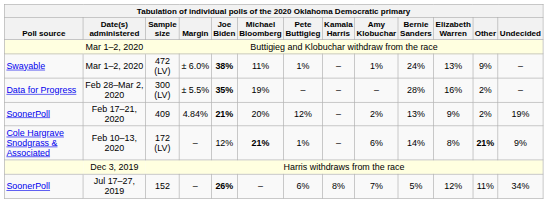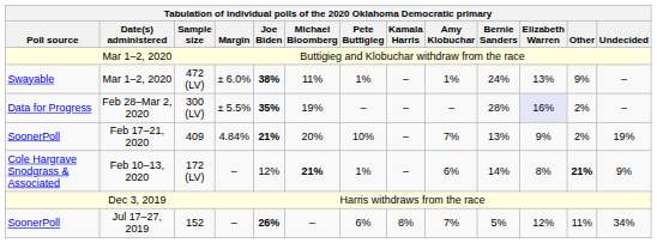 <table class="wikitable mw-collapsible mw-collapsed" style="font-size:90%;text-align:center;">
 <tr style="vertical-align:bottom; font-size:90%;">
 <th colspan="17">Tabulation of individual polls of the 2020 Oklahoma Democratic primary</th>
 </tr>
 <tr valign=bottom style="font-size:90%;">
 <th>Poll source</th>
 <th>Date(s)<br>administered</th>
 <th>Sample<br>size</th>
 <th>Margin<br></th>
 <th>Joe<br>Biden</th>
 <th>Michael<br>Bloomberg</th>
 <th>Pete<br>Buttigieg</th>
 <th>Kamala<br>Harris</th>
 <th>Amy<br>Klobuchar</th>
 <th>Bernie<br>Sanders</th>
 <th>Elizabeth<br>Warren</th>
 <th>Other</th>
 <th>Undecided</th>
 </tr>
 <tr style="background:lightyellow;">
 <td style="border-right-style:hidden;"></td>
 <td style="border-right-style:hidden;">Mar 1–2, 2020</td>
 <td colspan="11">Buttigieg and Klobuchar withdraw from the race</td>
 </tr>
 <tr>
 <td style="text-align:left;"><a href='#'>Swayable</a></td>
 <td>Mar 1–2, 2020</td>
 <td>472 (LV)</td>
 <td>± 6.0%</td>
 <td><strong>38%</strong></td>
 <td>11%</td>
 <td>1%</td>
 <td>–</td>
 <td>1%</td>
 <td>24%</td>
 <td>13%</td>
 <td>9%</td>
 <td>–</td>
 </tr>
 <tr>
 <td style="text-align:left;"><a href='#'>Data for Progress</a></td>
 <td>Feb 28–Mar 2, 2020</td>
 <td>300 (LV)</td>
 <td>± 5.5%</td>
 <td><strong>35%</strong></td>
 <td>19%</td>
 <td>–</td>
 <td>–</td>
 <td>–</td>
 <td>28%</td>
-<td>16%</td>
+<td style="background: lavender;">16%</td>
 <td>2%</td>
 <td>–</td>
 </tr>
 <tr>
 <td style="text-align:left;"><a href='#'>SoonerPoll</a></td>
 <td>Feb 17–21, 2020</td>
 <td>409</td>
 <td>4.84%</td>
 <td><strong>21%</strong></td>
 <td>20%</td>
-<td>12%</td>
+<td>10%</td>
 <td>–</td>
-<td>2%</td>
+<td>7%</td>
 <td>13%</td>
 <td>9%</td>
 <td>2%</td>
 <td>19%</td>
 </tr>
 <tr>
 <td style="text-align:left;"><a href='#'>Cole Hargrave Snodgrass & Associated</a></td>
 <td>Feb 10–13, 2020</td>
 <td>172 (LV)</td>
 <td>–</td>
 <td>12%</td>
 <td><strong>21%</strong></td>
 <td>1%</td>
 <td>–</td>
 <td>6%</td>
 <td>14%</td>
 <td>8%</td>
 <td><strong>21%</strong></td>
 <td>9%</td>
 </tr>
 <tr style="background:lightyellow;">
 <td style="border-right-style:hidden;"></td>
 <td style="border-right-style:hidden;">Dec 3, 2019</td>
 <td colspan="13">Harris withdraws from the race</td>
 </tr>
 <tr>
 <td style="text-align:left;"><a href='#'>SoonerPoll</a></td>
 <td>Jul 17–27, 2019</td>
 <td>152</td>
 <td>–</td>
 <td><strong>26%</strong></td>
 <td>–</td>
 <td>6%</td>
 <td>8%</td>
 <td>7%</td>
 <td>5%</td>
 <td>12%</td>
 <td>11%</td>
 <td>34%</td>
 </tr>
 </table>
